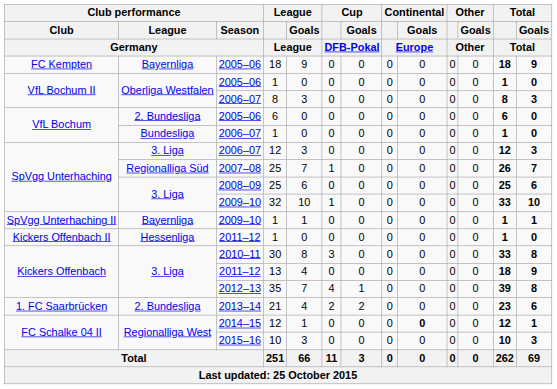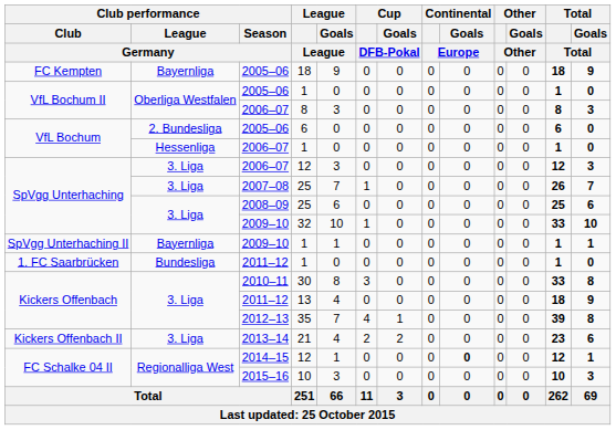 <table class="wikitable" Style="text-align: center">
 <tr>
 <th colspan="3">Club performance</th>
 <th colspan="2">League</th>
 <th colspan="2">Cup</th>
 <th colspan="2">Continental</th>
 <th colspan="2">Other</th>
 <th colspan="2">Total</th>
 </tr>
 <tr>
 <th>Club</th>
 <th>League</th>
 <th>Season</th>
 <th></th>
 <th>Goals</th>
 <th></th>
 <th>Goals</th>
 <th></th>
 <th>Goals</th>
 <th></th>
 <th>Goals</th>
 <th></th>
 <th>Goals</th>
 </tr>
 <tr>
 <th colspan="3">Germany</th>
 <th colspan="2">League</th>
 <th colspan="2"><a href='#'>DFB-Pokal</a></th>
 <th colspan="2"><a href='#'>Europe</a></th>
 <th colspan="2">Other</th>
 <th colspan="2">Total</th>
 </tr>
 <tr>
 <td rowspan="1"><a href='#'>FC Kempten</a></td>
 <td rowspan="1"><a href='#'>Bayernliga</a></td>
 <td><a href='#'>2005–06</a></td>
 <td>18</td>
 <td>9</td>
 <td>0</td>
 <td>0</td>
 <td>0</td>
 <td>0</td>
 <td>0</td>
 <td>0</td>
 <td><strong>18</strong></td>
 <td><strong>9</strong></td>
 </tr>
 <tr>
 <td rowspan="2"><a href='#'>VfL Bochum II</a></td>
 <td rowspan="2"><a href='#'>Oberliga Westfalen</a></td>
 <td><a href='#'>2005–06</a></td>
 <td>1</td>
 <td>0</td>
 <td>0</td>
 <td>0</td>
 <td>0</td>
 <td>0</td>
 <td>0</td>
 <td>0</td>
 <td><strong>1</strong></td>
 <td><strong>0</strong></td>
 </tr>
 <tr>
 <td><a href='#'>2006–07</a></td>
 <td>8</td>
 <td>3</td>
 <td>0</td>
 <td>0</td>
 <td>0</td>
 <td>0</td>
 <td>0</td>
 <td>0</td>
 <td><strong>8</strong></td>
 <td><strong>3</strong></td>
 </tr>
 <tr>
 <td rowspan="2"><a href='#'>VfL Bochum</a></td>
 <td rowspan="1"><a href='#'>2. Bundesliga</a></td>
 <td><a href='#'>2005–06</a></td>
 <td>6</td>
 <td>0</td>
 <td>0</td>
 <td>0</td>
 <td>0</td>
 <td>0</td>
 <td>0</td>
 <td>0</td>
 <td><strong>6</strong></td>
 <td><strong>0</strong></td>
 </tr>
 <tr>
-<td rowspan="1"><a href='#'>Bundesliga</a></td>
+<td rowspan="1"><a href='#'>Hessenliga</a></td>
 <td><a href='#'>2006–07</a></td>
 <td>1</td>
 <td>0</td>
 <td>0</td>
 <td>0</td>
 <td>0</td>
 <td>0</td>
 <td>0</td>
 <td>0</td>
 <td><strong>1</strong></td>
 <td><strong>0</strong></td>
 </tr>
 <tr>
 <td rowspan="4"><a href='#'>SpVgg Unterhaching</a></td>
 <td rowspan="1"><a href='#'>3. Liga</a></td>
 <td><a href='#'>2006–07</a></td>
 <td>12</td>
 <td>3</td>
 <td>0</td>
 <td>0</td>
 <td>0</td>
 <td>0</td>
 <td>0</td>
 <td>0</td>
 <td><strong>12</strong></td>
 <td><strong>3</strong></td>
 </tr>
 <tr>
-<td rowspan="1"><a href='#'>Regionalliga Süd</a></td>
+<td rowspan="1"><a href='#'>3. Liga</a></td>
 <td><a href='#'>2007–08</a></td>
 <td>25</td>
 <td>7</td>
 <td>1</td>
 <td>0</td>
 <td>0</td>
 <td>0</td>
 <td>0</td>
 <td>0</td>
 <td><strong>26</strong></td>
 <td><strong>7</strong></td>
 </tr>
 <tr>
 <td rowspan="2"><a href='#'>3. Liga</a></td>
 <td><a href='#'>2008–09</a></td>
 <td>25</td>
 <td>6</td>
 <td>0</td>
 <td>0</td>
 <td>0</td>
 <td>0</td>
 <td>0</td>
 <td>0</td>
 <td><strong>25</strong></td>
 <td><strong>6</strong></td>
 </tr>
 <tr>
 <td><a href='#'>2009–10</a></td>
 <td>32</td>
 <td>10</td>
 <td>1</td>
 <td>0</td>
 <td>0</td>
 <td>0</td>
 <td>0</td>
 <td>0</td>
 <td><strong>33</strong></td>
 <td><strong>10</strong></td>
 </tr>
 <tr>
 <td rowspan="1"><a href='#'>SpVgg Unterhaching II</a></td>
 <td rowspan="1"><a href='#'>Bayernliga</a></td>
 <td><a href='#'>2009–10</a></td>
 <td>1</td>
 <td>1</td>
 <td>0</td>
 <td>0</td>
 <td>0</td>
 <td>0</td>
 <td>0</td>
 <td>0</td>
 <td><strong>1</strong></td>
 <td><strong>1</strong></td>
 </tr>
 <tr>
-<td rowspan="1"><a href='#'>Kickers Offenbach II</a></td>
-<td rowspan="1"><a href='#'>Hessenliga</a></td>
+<td rowspan="1"><a href='#'>1. FC Saarbrücken</a></td>
+<td rowspan="1"><a href='#'>Bundesliga</a></td>
 <td><a href='#'>2011–12</a></td>
 <td>1</td>
 <td>0</td>
 <td>0</td>
 <td>0</td>
 <td>0</td>
 <td>0</td>
 <td>0</td>
 <td>0</td>
 <td><strong>1</strong></td>
 <td><strong>0</strong></td>
 </tr>
 <tr>
 <td rowspan="3"><a href='#'>Kickers Offenbach</a></td>
 <td rowspan="3"><a href='#'>3. Liga</a></td>
 <td><a href='#'>2010–11</a></td>
 <td>30</td>
 <td>8</td>
 <td>3</td>
 <td>0</td>
 <td>0</td>
 <td>0</td>
 <td>0</td>
 <td>0</td>
 <td><strong>33</strong></td>
 <td><strong>8</strong></td>
 </tr>
 <tr>
 <td><a href='#'>2011–12</a></td>
 <td>13</td>
 <td>4</td>
 <td>0</td>
 <td>0</td>
 <td>0</td>
 <td>0</td>
 <td>0</td>
 <td>0</td>
 <td><strong>18</strong></td>
 <td><strong>9</strong></td>
 </tr>
 <tr>
 <td><a href='#'>2012–13</a></td>
 <td>35</td>
 <td>7</td>
 <td>4</td>
 <td>1</td>
 <td>0</td>
 <td>0</td>
 <td>0</td>
 <td>0</td>
 <td><strong>39</strong></td>
 <td><strong>8</strong></td>
 </tr>
 <tr>
-<td rowspan="1"><a href='#'>1. FC Saarbrücken</a></td>
-<td rowspan="1"><a href='#'>2. Bundesliga</a></td>
+<td rowspan="1"><a href='#'>Kickers Offenbach II</a></td>
+<td rowspan="1"><a href='#'>3. Liga</a></td>
 <td><a href='#'>2013–14</a></td>
 <td>21</td>
 <td>4</td>
 <td>2</td>
 <td>2</td>
 <td>0</td>
 <td>0</td>
 <td>0</td>
 <td>0</td>
 <td><strong>23</strong></td>
 <td><strong>6</strong></td>
 </tr>
 <tr>
 <td rowspan="2"><a href='#'>FC Schalke 04 II</a></td>
 <td rowspan="2"><a href='#'>Regionalliga West</a></td>
 <td><a href='#'>2014–15</a></td>
 <td>12</td>
 <td>1</td>
 <td>0</td>
 <td>0</td>
 <td>0</td>
 <td><strong>0</strong></td>
 <td>0</td>
 <td>0</td>
 <td><strong>12</strong></td>
 <td><strong>1</strong></td>
 </tr>
 <tr>
 <td><a href='#'>2015–16</a></td>
 <td>10</td>
 <td>3</td>
 <td>0</td>
 <td>0</td>
 <td>0</td>
 <td>0</td>
 <td>0</td>
 <td>0</td>
 <td><strong>10</strong></td>
 <td><strong>3</strong></td>
 </tr>
 <tr>
 <th colspan="3">Total</th>
 <th>251</th>
 <th>66</th>
 <th>11</th>
 <th>3</th>
 <th>0</th>
 <th>0</th>
 <th>0</th>
 <th>0</th>
 <th>262</th>
 <th>69</th>
 </tr>
 <tr>
 <th colspan="14">Last updated: 25 October 2015</th>
 </tr>
 </table>
